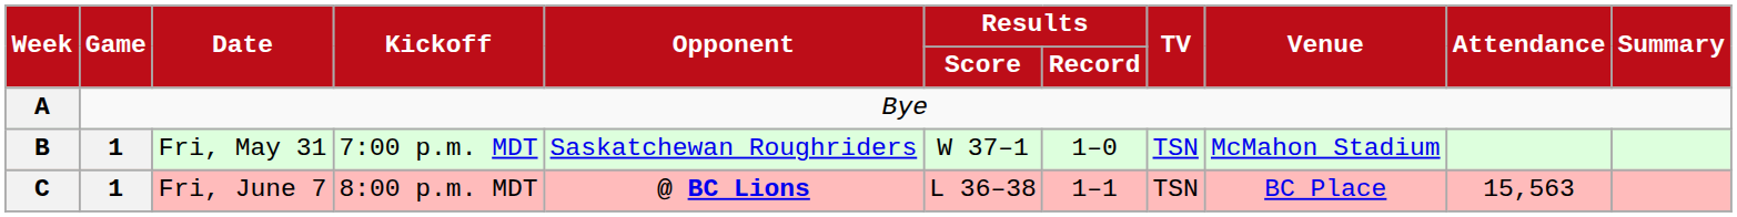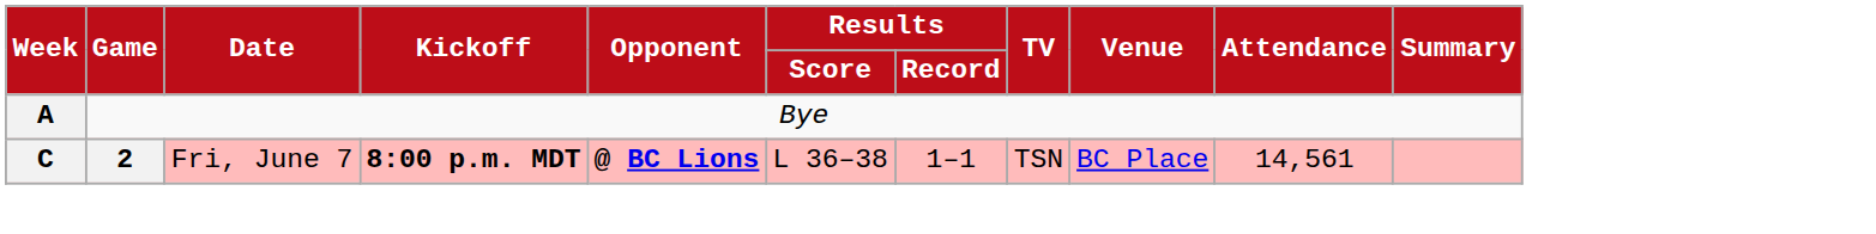 <table class="wikitable" style="font-size: 95%;">
 <tr>
 <th style="background:#BD0D18;color:#FFFFFF;" rowspan=2>Week</th>
 <th style="background:#BD0D18;color:#FFFFFF;" rowspan=2>Game</th>
 <th style="background:#BD0D18;color:#FFFFFF;" rowspan=2>Date</th>
 <th style="background:#BD0D18;color:#FFFFFF;" rowspan=2>Kickoff</th>
 <th style="background:#BD0D18;color:#FFFFFF;" rowspan=2>Opponent</th>
 <th style="background:#BD0D18;color:#FFFFFF;" colspan=2>Results</th>
 <th style="background:#BD0D18;color:#FFFFFF;" rowspan=2>TV</th>
 <th style="background:#BD0D18;color:#FFFFFF;" rowspan=2>Venue</th>
 <th style="background:#BD0D18;color:#FFFFFF;" rowspan=2>Attendance</th>
 <th style="background:#BD0D18;color:#FFFFFF;" rowspan=2>Summary</th>
 </tr>
 <tr>
 <th style="background:#BD0D18;color:#FFFFFF;">Score</th>
 <th style="background:#BD0D18;color:#FFFFFF;">Record</th>
 </tr>
 <tr align="center" style= bgcolor="ffffff">
 <th align="center"><strong>A</strong></th>
 <td colspan=10 align="center" valign="middle"><em>Bye</em></td>
 </tr>
-<tr align="center" bgcolor="ddffdd">
-<th align="center"><strong>B</strong></th>
-<th align="center"><strong>1</strong></th>
-<td align="center">Fri, May 31</td>
-<td align="center">7:00 p.m. <a href='#'>MDT</a></td>
-<td align="center"><a href='#'>Saskatchewan Roughriders</a></td>
-<td align="center">W 37–1</td>
-<td align="center">1–0</td>
-<td align="center"><a href='#'>TSN</a></td>
-<td align="center"><a href='#'>McMahon Stadium</a></td>
-<td align="center"></td>
-<td align="center"></td>
-</tr>
 <tr align="center" bgcolor="ffbbbb">
 <th align="center"><strong>C</strong></th>
-<th align="center"><strong>1</strong></th>
+<th align="center"><strong>2</strong></th>
 <td align="center">Fri, June 7</td>
-<td align="center">8:00 p.m. MDT</td>
+<td align="center"><strong>8:00 p.m. MDT</strong></td>
 <td align="center"><strong>@ <a href='#'>BC Lions</a></strong></td>
 <td align="center">L 36–38</td>
 <td align="center">1–1</td>
 <td align="center">TSN</td>
 <td align="center"><a href='#'>BC Place</a></td>
-<td align="center">15,563</td>
+<td align="center">14,561</td>
 <td align="center"></td>
 </tr>
 </table>
